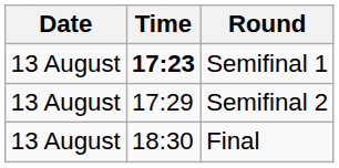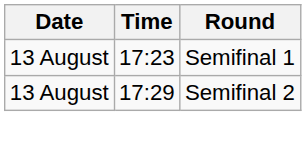 <table class="wikitable">
 <tr>
 <th>Date</th>
 <th>Time</th>
 <th>Round</th>
 </tr>
 <tr>
 <td>13 August</td>
-<td><strong>17:23</strong></td>
+<td>17:23</td>
 <td>Semifinal 1</td>
 </tr>
 <tr>
 <td>13 August</td>
 <td>17:29</td>
 <td>Semifinal 2</td>
 </tr>
-<tr>
-<td>13 August</td>
-<td>18:30</td>
-<td>Final</td>
-</tr>
 </table>
